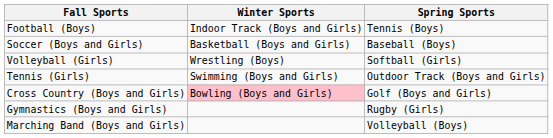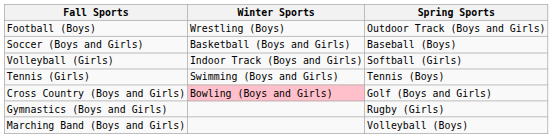 <table class="wikitable" border="1">
 <tr>
 <th>Fall Sports</th>
 <th>Winter Sports</th>
 <th>Spring Sports</th>
 </tr>
 <tr>
 <td>Football (Boys)</td>
-<td>Indoor Track (Boys and Girls)</td>
-<td>Tennis (Boys)</td>
+<td>Wrestling (Boys)</td>
+<td>Outdoor Track (Boys and Girls)</td>
 </tr>
 <tr>
 <td>Soccer (Boys and Girls)</td>
 <td>Basketball (Boys and Girls)</td>
 <td>Baseball (Boys)</td>
 </tr>
 <tr>
 <td>Volleyball (Girls)</td>
-<td>Wrestling (Boys)</td>
+<td>Indoor Track (Boys and Girls)</td>
 <td>Softball (Girls)</td>
 </tr>
 <tr>
 <td>Tennis (Girls)</td>
 <td>Swimming (Boys and Girls)</td>
-<td>Outdoor Track (Boys and Girls)</td>
+<td>Tennis (Boys)</td>
 </tr>
 <tr>
 <td>Cross Country (Boys and Girls)</td>
 <td style="background: pink;">Bowling (Boys and Girls)</td>
 <td>Golf (Boys and Girls)</td>
 </tr>
 <tr>
 <td>Gymnastics (Boys and Girls)</td>
 <td></td>
 <td>Rugby (Girls)</td>
 </tr>
 <tr>
 <td>Marching Band (Boys and Girls)</td>
 <td></td>
 <td>Volleyball (Boys)</td>
 </tr>
 </table>
